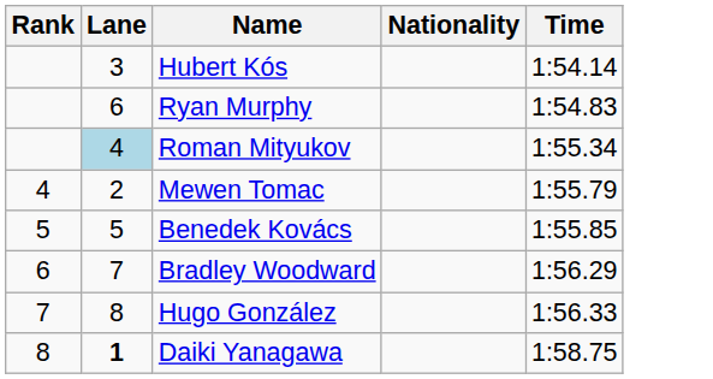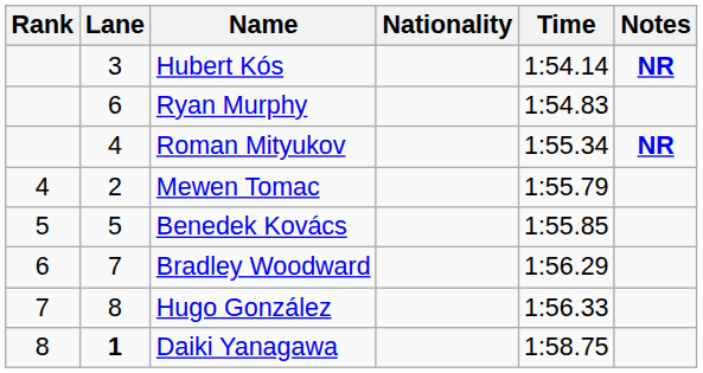 <table class="wikitable sortable" style="text-align:center">
 <tr>
 <th>Rank</th>
 <th>Lane</th>
 <th>Name</th>
 <th>Nationality</th>
 <th>Time</th>
+<th>Notes</th>
 </tr>
 <tr>
 <td></td>
 <td>3</td>
 <td align=left><a href='#'>Hubert Kós</a></td>
 <td align=left></td>
 <td>1:54.14</td>
+<td><strong><a href='#'>NR</a></strong></td>
 </tr>
 <tr>
 <td></td>
 <td>6</td>
 <td align=left><a href='#'>Ryan Murphy</a></td>
 <td align=left></td>
 <td>1:54.83</td>
+<td></td>
 </tr>
 <tr>
 <td></td>
-<td style="background: lightblue;">4</td>
+<td>4</td>
 <td align=left><a href='#'>Roman Mityukov</a></td>
 <td align=left></td>
 <td>1:55.34</td>
+<td><strong><a href='#'>NR</a></strong></td>
 </tr>
 <tr>
 <td>4</td>
 <td>2</td>
 <td align=left><a href='#'>Mewen Tomac</a></td>
 <td align=left></td>
 <td>1:55.79</td>
+<td></td>
 </tr>
 <tr>
 <td>5</td>
 <td>5</td>
 <td align=left><a href='#'>Benedek Kovács</a></td>
 <td align=left></td>
 <td>1:55.85</td>
+<td></td>
 </tr>
 <tr>
 <td>6</td>
 <td>7</td>
 <td align=left><a href='#'>Bradley Woodward</a></td>
 <td align=left></td>
 <td>1:56.29</td>
+<td></td>
 </tr>
 <tr>
 <td>7</td>
 <td>8</td>
 <td align=left><a href='#'>Hugo González</a></td>
 <td align=left></td>
 <td>1:56.33</td>
+<td></td>
 </tr>
 <tr>
 <td>8</td>
 <td><strong>1</strong></td>
 <td align=left><a href='#'>Daiki Yanagawa</a></td>
 <td align=left></td>
 <td>1:58.75</td>
+<td></td>
 </tr>
 </table>
